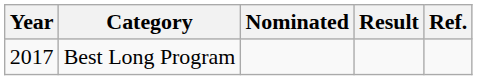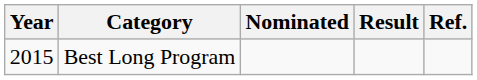 <table class="wikitable">
 <tr>
 <th>Year</th>
 <th>Category</th>
 <th>Nominated</th>
 <th>Result</th>
 <th>Ref.</th>
 </tr>
 <tr>
-<td>2017</td>
+<td>2015</td>
 <td>Best Long Program</td>
 <td></td>
 <td></td>
 <td></td>
 </tr>
 </table>
